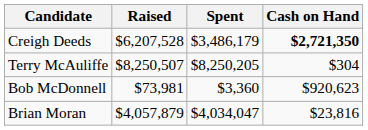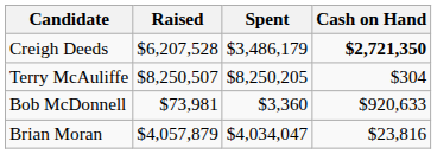 <table class="wikitable">
 <tr>
 <th>Candidate</th>
 <th>Raised</th>
 <th>Spent</th>
 <th>Cash on Hand</th>
 </tr>
 <tr>
 <td>Creigh Deeds</td>
 <td align=right>$6,207,528</td>
 <td align=right>$3,486,179</td>
 <td align=right><strong>$2,721,350</strong></td>
 </tr>
 <tr>
 <td>Terry McAuliffe</td>
 <td align=right>$8,250,507</td>
 <td align=right>$8,250,205</td>
 <td align=right>$304</td>
 </tr>
 <tr>
 <td>Bob McDonnell</td>
 <td align=right>$73,981</td>
 <td align=right>$3,360</td>
-<td align=right>$920,623</td>
+<td align=right>$920,633</td>
 </tr>
 <tr>
 <td>Brian Moran</td>
 <td align=right>$4,057,879</td>
 <td align=right>$4,034,047</td>
 <td align=right>$23,816</td>
 </tr>
 </table>
